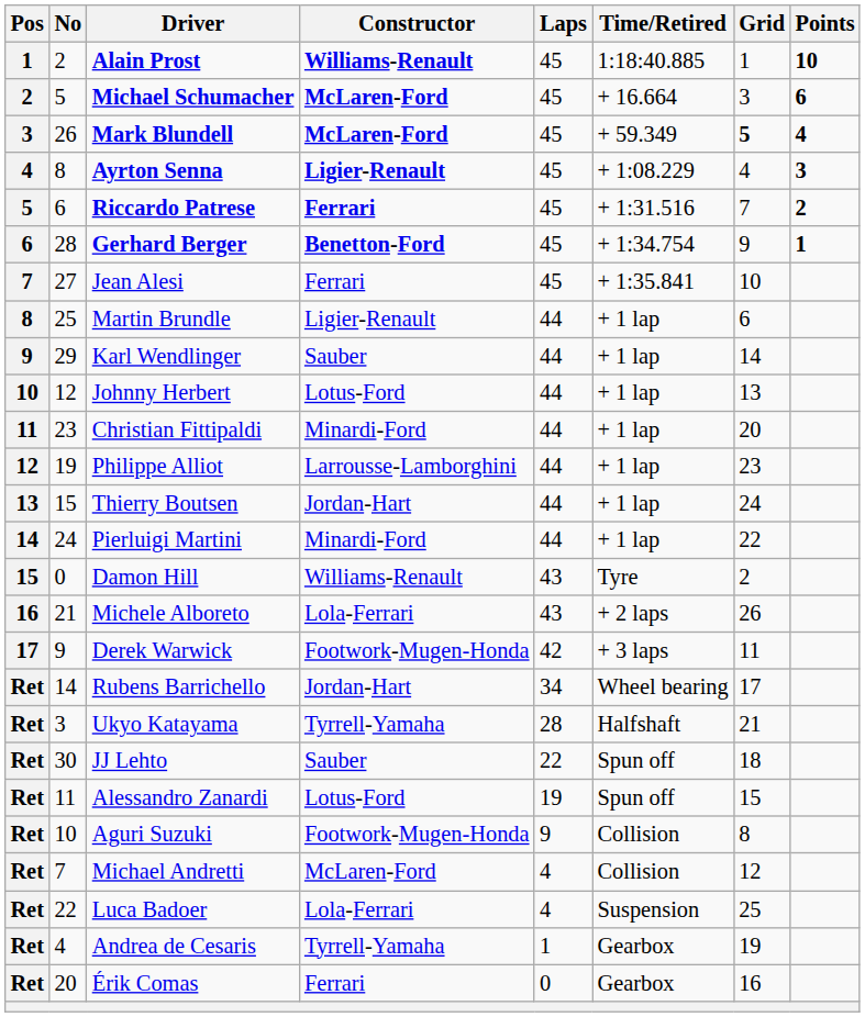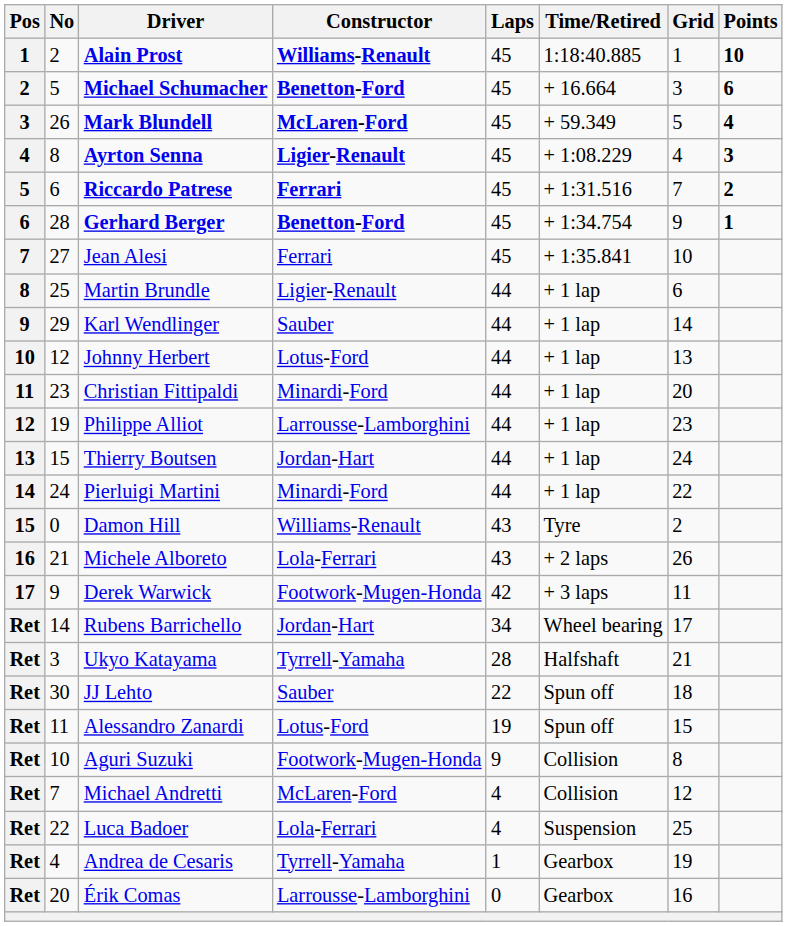 <table class="wikitable" style="font-size: 95%;">
 <tr>
 <th>Pos</th>
 <th>No</th>
 <th>Driver</th>
 <th>Constructor</th>
 <th>Laps</th>
 <th>Time/Retired</th>
 <th>Grid</th>
 <th>Points</th>
 </tr>
 <tr>
 <th>1</th>
 <td>2</td>
 <td> <strong><a href='#'>Alain Prost</a></strong></td>
 <td><strong><a href='#'>Williams</a>-<a href='#'>Renault</a></strong></td>
 <td>45</td>
 <td>1:18:40.885</td>
 <td>1</td>
 <td><strong>10</strong></td>
 </tr>
 <tr>
 <th>2</th>
 <td>5</td>
 <td> <strong><a href='#'>Michael Schumacher</a></strong></td>
-<td><strong><a href='#'>McLaren</a>-<a href='#'>Ford</a></strong></td>
+<td><strong><a href='#'>Benetton</a>-<a href='#'>Ford</a></strong></td>
 <td>45</td>
 <td>+ 16.664</td>
 <td>3</td>
 <td><strong>6</strong></td>
 </tr>
 <tr>
 <th>3</th>
 <td>26</td>
 <td> <strong><a href='#'>Mark Blundell</a></strong></td>
 <td><strong><a href='#'>McLaren</a>-<a href='#'>Ford</a></strong></td>
 <td>45</td>
 <td>+ 59.349</td>
-<td><strong>5</strong></td>
+<td>5</td>
 <td><strong>4</strong></td>
 </tr>
 <tr>
 <th>4</th>
 <td>8</td>
 <td> <strong><a href='#'>Ayrton Senna</a></strong></td>
 <td><strong><a href='#'>Ligier</a>-<a href='#'>Renault</a></strong></td>
 <td>45</td>
 <td>+ 1:08.229</td>
 <td>4</td>
 <td><strong>3</strong></td>
 </tr>
 <tr>
 <th>5</th>
 <td>6</td>
 <td> <strong><a href='#'>Riccardo Patrese</a></strong></td>
 <td><strong><a href='#'>Ferrari</a></strong></td>
 <td>45</td>
 <td>+ 1:31.516</td>
 <td>7</td>
 <td><strong>2</strong></td>
 </tr>
 <tr>
 <th>6</th>
 <td>28</td>
 <td> <strong><a href='#'>Gerhard Berger</a></strong></td>
 <td><strong><a href='#'>Benetton</a>-<a href='#'>Ford</a></strong></td>
 <td>45</td>
 <td>+ 1:34.754</td>
 <td>9</td>
 <td><strong>1</strong></td>
 </tr>
 <tr>
 <th>7</th>
 <td>27</td>
 <td> <a href='#'>Jean Alesi</a></td>
 <td><a href='#'>Ferrari</a></td>
 <td>45</td>
 <td>+ 1:35.841</td>
 <td>10</td>
 <td> </td>
 </tr>
 <tr>
 <th>8</th>
 <td>25</td>
 <td> <a href='#'>Martin Brundle</a></td>
 <td><a href='#'>Ligier</a>-<a href='#'>Renault</a></td>
 <td>44</td>
 <td>+ 1 lap</td>
 <td>6</td>
 <td> </td>
 </tr>
 <tr>
 <th>9</th>
 <td>29</td>
 <td> <a href='#'>Karl Wendlinger</a></td>
 <td><a href='#'>Sauber</a></td>
 <td>44</td>
 <td>+ 1 lap</td>
 <td>14</td>
 <td> </td>
 </tr>
 <tr>
 <th>10</th>
 <td>12</td>
 <td> <a href='#'>Johnny Herbert</a></td>
 <td><a href='#'>Lotus</a>-<a href='#'>Ford</a></td>
 <td>44</td>
 <td>+ 1 lap</td>
 <td>13</td>
 <td> </td>
 </tr>
 <tr>
 <th>11</th>
 <td>23</td>
 <td> <a href='#'>Christian Fittipaldi</a></td>
 <td><a href='#'>Minardi</a>-<a href='#'>Ford</a></td>
 <td>44</td>
 <td>+ 1 lap</td>
 <td>20</td>
 <td> </td>
 </tr>
 <tr>
 <th>12</th>
 <td>19</td>
 <td> <a href='#'>Philippe Alliot</a></td>
 <td><a href='#'>Larrousse</a>-<a href='#'>Lamborghini</a></td>
 <td>44</td>
 <td>+ 1 lap</td>
 <td>23</td>
 <td> </td>
 </tr>
 <tr>
 <th>13</th>
 <td>15</td>
 <td> <a href='#'>Thierry Boutsen</a></td>
 <td><a href='#'>Jordan</a>-<a href='#'>Hart</a></td>
 <td>44</td>
 <td>+ 1 lap</td>
 <td>24</td>
 <td> </td>
 </tr>
 <tr>
 <th>14</th>
 <td>24</td>
 <td> <a href='#'>Pierluigi Martini</a></td>
 <td><a href='#'>Minardi</a>-<a href='#'>Ford</a></td>
 <td>44</td>
 <td>+ 1 lap</td>
 <td>22</td>
 <td> </td>
 </tr>
 <tr>
 <th>15</th>
 <td>0</td>
 <td> <a href='#'>Damon Hill</a></td>
 <td><a href='#'>Williams</a>-<a href='#'>Renault</a></td>
 <td>43</td>
 <td>Tyre</td>
 <td>2</td>
 <td> </td>
 </tr>
 <tr>
 <th>16</th>
 <td>21</td>
 <td> <a href='#'>Michele Alboreto</a></td>
 <td><a href='#'>Lola</a>-<a href='#'>Ferrari</a></td>
 <td>43</td>
 <td>+ 2 laps</td>
 <td>26</td>
 <td> </td>
 </tr>
 <tr>
 <th>17</th>
 <td>9</td>
 <td> <a href='#'>Derek Warwick</a></td>
 <td><a href='#'>Footwork</a>-<a href='#'>Mugen-Honda</a></td>
 <td>42</td>
 <td>+ 3 laps</td>
 <td>11</td>
 <td> </td>
 </tr>
 <tr>
 <th>Ret</th>
 <td>14</td>
 <td> <a href='#'>Rubens Barrichello</a></td>
 <td><a href='#'>Jordan</a>-<a href='#'>Hart</a></td>
 <td>34</td>
 <td>Wheel bearing</td>
 <td>17</td>
 <td> </td>
 </tr>
 <tr>
 <th>Ret</th>
 <td>3</td>
 <td> <a href='#'>Ukyo Katayama</a></td>
 <td><a href='#'>Tyrrell</a>-<a href='#'>Yamaha</a></td>
 <td>28</td>
 <td>Halfshaft</td>
 <td>21</td>
 <td> </td>
 </tr>
 <tr>
 <th>Ret</th>
 <td>30</td>
 <td> <a href='#'>JJ Lehto</a></td>
 <td><a href='#'>Sauber</a></td>
 <td>22</td>
 <td>Spun off</td>
 <td>18</td>
 <td> </td>
 </tr>
 <tr>
 <th>Ret</th>
 <td>11</td>
 <td> <a href='#'>Alessandro Zanardi</a></td>
 <td><a href='#'>Lotus</a>-<a href='#'>Ford</a></td>
 <td>19</td>
 <td>Spun off</td>
 <td>15</td>
 <td> </td>
 </tr>
 <tr>
 <th>Ret</th>
 <td>10</td>
 <td> <a href='#'>Aguri Suzuki</a></td>
 <td><a href='#'>Footwork</a>-<a href='#'>Mugen-Honda</a></td>
 <td>9</td>
 <td>Collision</td>
 <td>8</td>
 <td> </td>
 </tr>
 <tr>
 <th>Ret</th>
 <td>7</td>
 <td> <a href='#'>Michael Andretti</a></td>
 <td><a href='#'>McLaren</a>-<a href='#'>Ford</a></td>
 <td>4</td>
 <td>Collision</td>
 <td>12</td>
 <td> </td>
 </tr>
 <tr>
 <th>Ret</th>
 <td>22</td>
 <td> <a href='#'>Luca Badoer</a></td>
 <td><a href='#'>Lola</a>-<a href='#'>Ferrari</a></td>
 <td>4</td>
 <td>Suspension</td>
 <td>25</td>
 <td> </td>
 </tr>
 <tr>
 <th>Ret</th>
 <td>4</td>
 <td> <a href='#'>Andrea de Cesaris</a></td>
 <td><a href='#'>Tyrrell</a>-<a href='#'>Yamaha</a></td>
 <td>1</td>
 <td>Gearbox</td>
 <td>19</td>
 <td> </td>
 </tr>
 <tr>
 <th>Ret</th>
 <td>20</td>
 <td> <a href='#'>Érik Comas</a></td>
-<td><a href='#'>Ferrari</a></td>
+<td><a href='#'>Larrousse</a>-<a href='#'>Lamborghini</a></td>
 <td>0</td>
 <td>Gearbox</td>
 <td>16</td>
 <td> </td>
 </tr>
 <tr>
 <th colspan="8"></th>
 </tr>
 </table>
